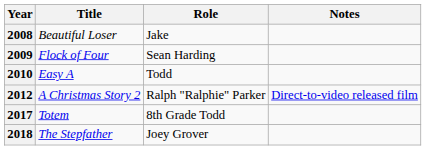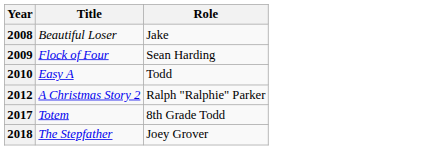 <table class="wikitable sortable plainrowheaders">
 <tr>
 <th>Year</th>
 <th>Title</th>
 <th>Role</th>
-<th class="unsortable">Notes</th>
 </tr>
 <tr>
 <th scope="row">2008</th>
 <td><em>Beautiful Loser</em></td>
 <td>Jake</td>
-<td></td>
 </tr>
 <tr>
 <th scope="row">2009</th>
 <td><em><a href='#'>Flock of Four</a></em></td>
 <td>Sean Harding</td>
-<td></td>
 </tr>
 <tr>
 <th scope="row">2010</th>
 <td><em><a href='#'>Easy A</a></em></td>
 <td>Todd</td>
-<td></td>
 </tr>
 <tr>
 <th scope="row">2012</th>
 <td><em><a href='#'>A Christmas Story 2</a></em></td>
 <td>Ralph "Ralphie" Parker</td>
-<td><a href='#'>Direct-to-video released film</a></td>
 </tr>
 <tr>
 <th scope="row">2017</th>
 <td><em><a href='#'>Totem</a></em></td>
 <td>8th Grade Todd</td>
-<td></td>
 </tr>
 <tr>
 <th scope="row">2018</th>
 <td><em><a href='#'>The Stepfather</a></em></td>
 <td>Joey Grover</td>
-<td></td>
 </tr>
 </table>
